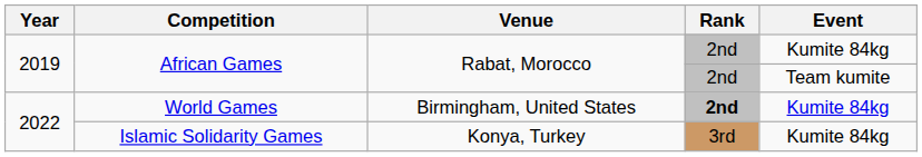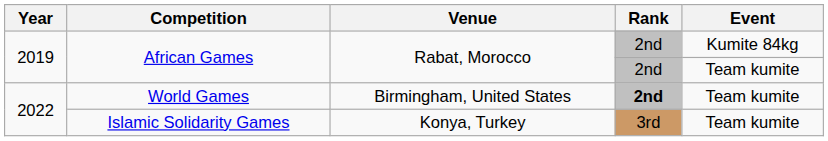 <table class="wikitable sortable" width=45% style="font-size:90%; text-align:center;">
 <tr>
 <th>Year</th>
 <th>Competition</th>
 <th>Venue</th>
 <th>Rank</th>
 <th>Event</th>
 </tr>
 <tr>
 <td rowspan=2>2019</td>
 <td rowspan=2><a href='#'>African Games</a></td>
 <td rowspan=2>Rabat, Morocco</td>
 <td bgcolor="silver">2nd</td>
 <td>Kumite 84kg</td>
 </tr>
 <tr>
 <td bgcolor="silver">2nd</td>
 <td>Team kumite</td>
 </tr>
 <tr>
 <td rowspan=2>2022</td>
 <td><a href='#'>World Games</a></td>
 <td>Birmingham, United States</td>
 <td bgcolor="silver"><strong>2nd</strong></td>
-<td><a href='#'>Kumite 84kg</a></td>
+<td>Team kumite</td>
 </tr>
 <tr>
 <td><a href='#'>Islamic Solidarity Games</a></td>
 <td>Konya, Turkey</td>
 <td bgcolor="cc9966">3rd</td>
-<td>Kumite 84kg</td>
+<td>Team kumite</td>
 </tr>
 </table>
